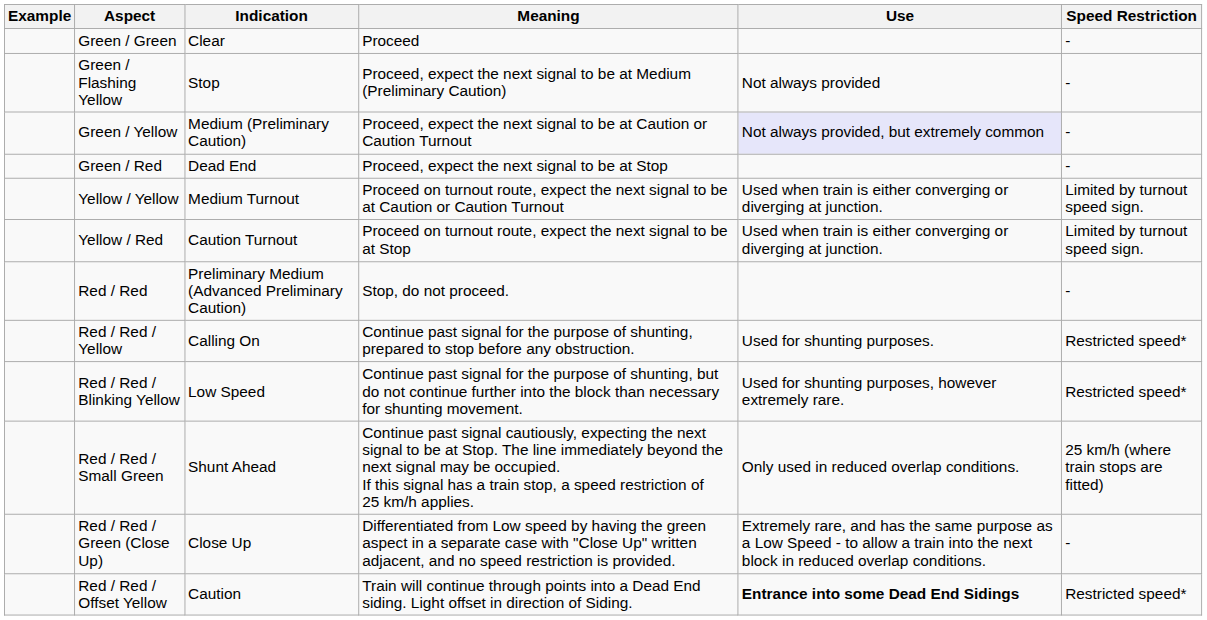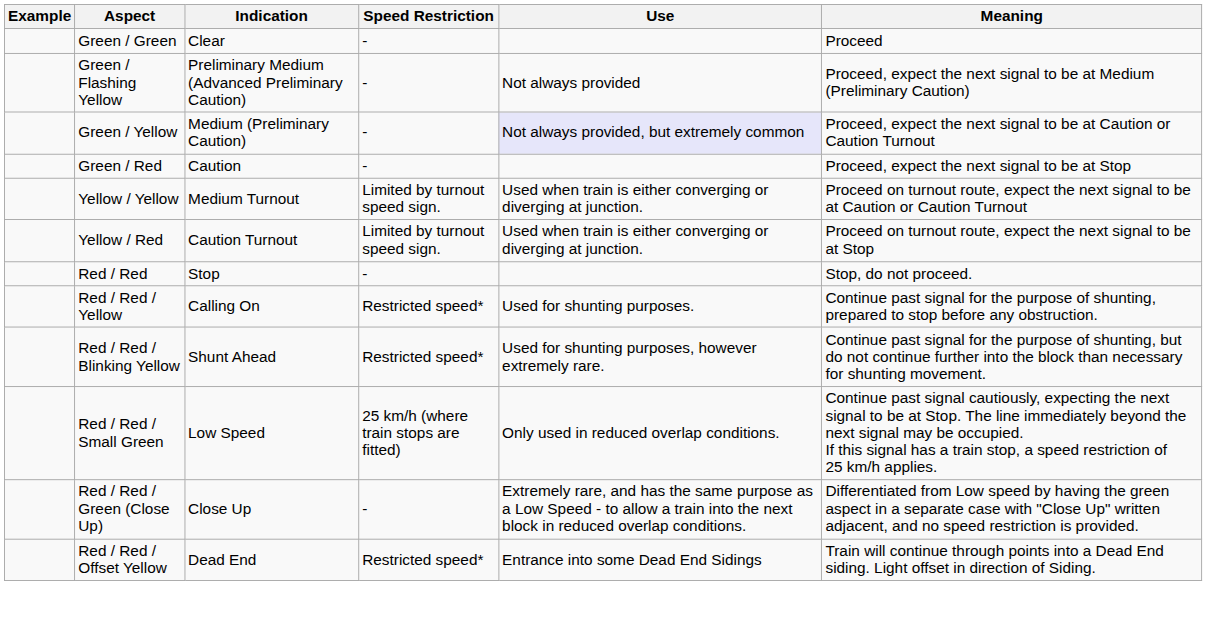 <table class="wikitable">
 <tr>
 <th>Example</th>
 <th>Aspect</th>
 <th>Indication</th>
+<th>Speed Restriction</th>
+<th>Use</th>
 <th>Meaning</th>
-<th>Use</th>
-<th>Speed Restriction</th>
 </tr>
 <tr>
 <td></td>
 <td>Green / Green</td>
 <td>Clear</td>
+<td>-</td>
+<td></td>
 <td>Proceed</td>
-<td></td>
-<td>-</td>
 </tr>
 <tr>
 <td></td>
 <td>Green / Flashing Yellow</td>
-<td>Stop</td>
+<td>Preliminary Medium (Advanced Preliminary Caution)</td>
+<td>-</td>
+<td>Not always provided</td>
 <td>Proceed, expect the next signal to be at Medium (Preliminary Caution)</td>
-<td>Not always provided</td>
-<td>-</td>
 </tr>
 <tr>
 <td></td>
 <td>Green / Yellow</td>
 <td>Medium (Preliminary Caution)</td>
+<td>-</td>
+<td style="background: lavender;">Not always provided, but extremely common</td>
 <td>Proceed, expect the next signal to be at Caution or Caution Turnout</td>
-<td style="background: lavender;">Not always provided, but extremely common</td>
-<td>-</td>
 </tr>
 <tr>
 <td></td>
 <td>Green / Red</td>
-<td>Dead End</td>
+<td>Caution</td>
+<td>-</td>
+<td></td>
 <td>Proceed, expect the next signal to be at Stop</td>
-<td></td>
-<td>-</td>
 </tr>
 <tr>
 <td></td>
 <td>Yellow / Yellow</td>
 <td>Medium Turnout</td>
+<td>Limited by turnout speed sign.</td>
+<td>Used when train is either converging or diverging at junction.</td>
 <td>Proceed on turnout route, expect the next signal to be at Caution or Caution Turnout</td>
-<td>Used when train is either converging or diverging at junction.</td>
-<td>Limited by turnout speed sign.</td>
 </tr>
 <tr>
 <td></td>
 <td>Yellow / Red</td>
 <td>Caution Turnout</td>
+<td>Limited by turnout speed sign.</td>
+<td>Used when train is either converging or diverging at junction.</td>
 <td>Proceed on turnout route, expect the next signal to be at Stop</td>
-<td>Used when train is either converging or diverging at junction.</td>
-<td>Limited by turnout speed sign.</td>
 </tr>
 <tr>
 <td></td>
 <td>Red / Red</td>
-<td>Preliminary Medium (Advanced Preliminary Caution)</td>
+<td>Stop</td>
+<td>-</td>
+<td></td>
 <td>Stop, do not proceed.</td>
-<td></td>
-<td>-</td>
 </tr>
 <tr>
 <td></td>
 <td>Red / Red / Yellow</td>
 <td>Calling On</td>
+<td>Restricted speed*</td>
+<td>Used for shunting purposes.</td>
 <td>Continue past signal for the purpose of shunting, prepared to stop before any obstruction.</td>
-<td>Used for shunting purposes.</td>
-<td>Restricted speed*</td>
 </tr>
 <tr>
 <td></td>
 <td>Red / Red / Blinking Yellow</td>
-<td>Low Speed</td>
+<td>Shunt Ahead</td>
+<td>Restricted speed*</td>
+<td>Used for shunting purposes, however extremely rare.</td>
 <td>Continue past signal for the purpose of shunting, but do not continue further into the block than necessary for shunting movement.</td>
-<td>Used for shunting purposes, however extremely rare.</td>
-<td>Restricted speed*</td>
 </tr>
 <tr>
 <td></td>
 <td>Red / Red / Small Green</td>
-<td>Shunt Ahead</td>
+<td>Low Speed</td>
+<td>25 km/h (where train stops are fitted)</td>
+<td>Only used in reduced overlap conditions.</td>
 <td>Continue past signal cautiously, expecting the next signal to be at Stop. The line immediately beyond the next signal may be occupied.<br>If this signal has a train stop, a speed restriction of 25 km/h applies.</td>
-<td>Only used in reduced overlap conditions.</td>
-<td>25 km/h (where train stops are fitted)</td>
 </tr>
 <tr>
 <td></td>
 <td>Red / Red / Green (Close Up)</td>
 <td>Close Up</td>
+<td>-</td>
+<td>Extremely rare, and has the same purpose as a Low Speed - to allow a train into the next block in reduced overlap conditions.</td>
 <td>Differentiated from Low speed by having the green aspect in a separate case with "Close Up" written adjacent, and no speed restriction is provided.</td>
-<td>Extremely rare, and has the same purpose as a Low Speed - to allow a train into the next block in reduced overlap conditions.</td>
-<td>-</td>
 </tr>
 <tr>
 <td></td>
 <td>Red / Red / Offset Yellow</td>
-<td>Caution</td>
+<td>Dead End</td>
+<td>Restricted speed*</td>
+<td>Entrance into some Dead End Sidings</td>
 <td>Train will continue through points into a Dead End siding. Light offset in direction of Siding.</td>
-<td><strong>Entrance into some Dead End Sidings</strong></td>
-<td>Restricted speed*</td>
 </tr>
 </table>
